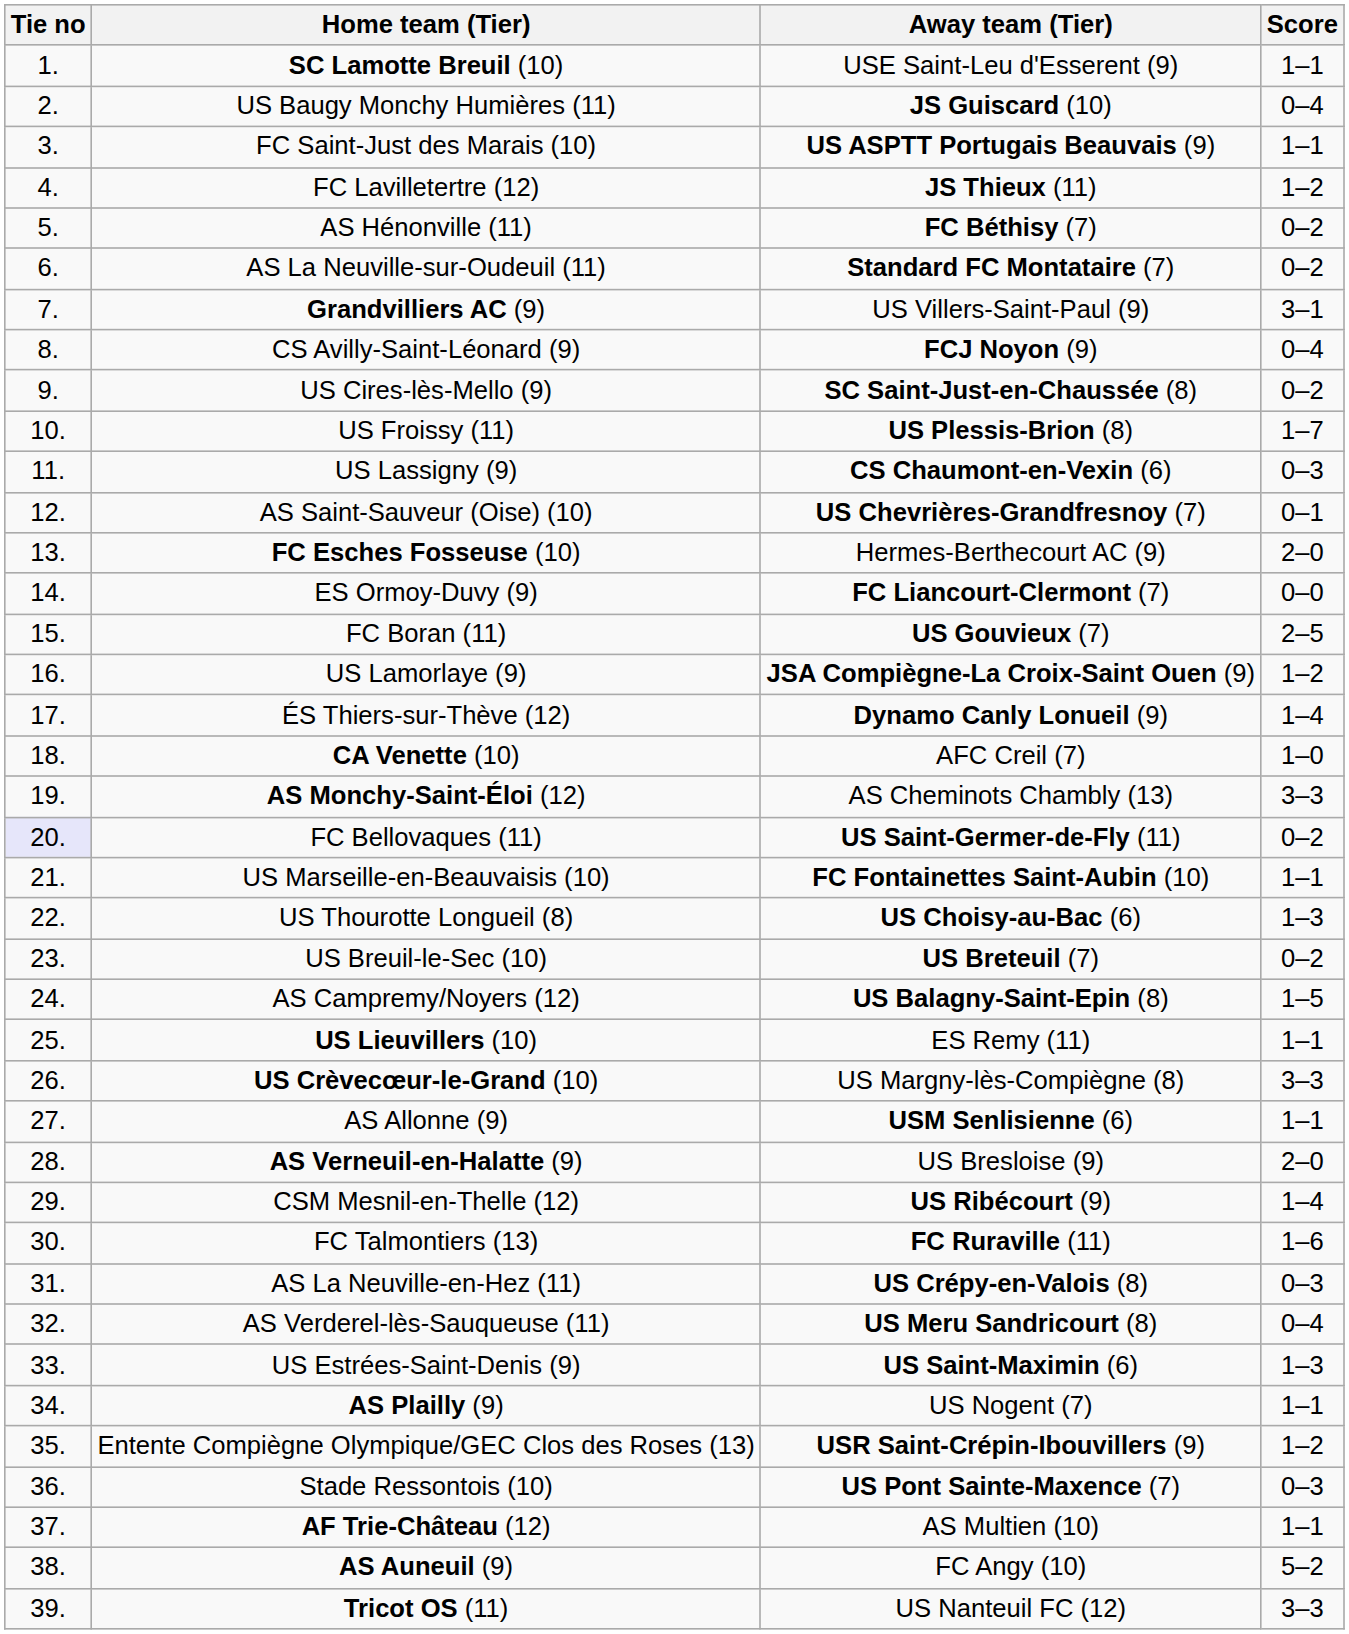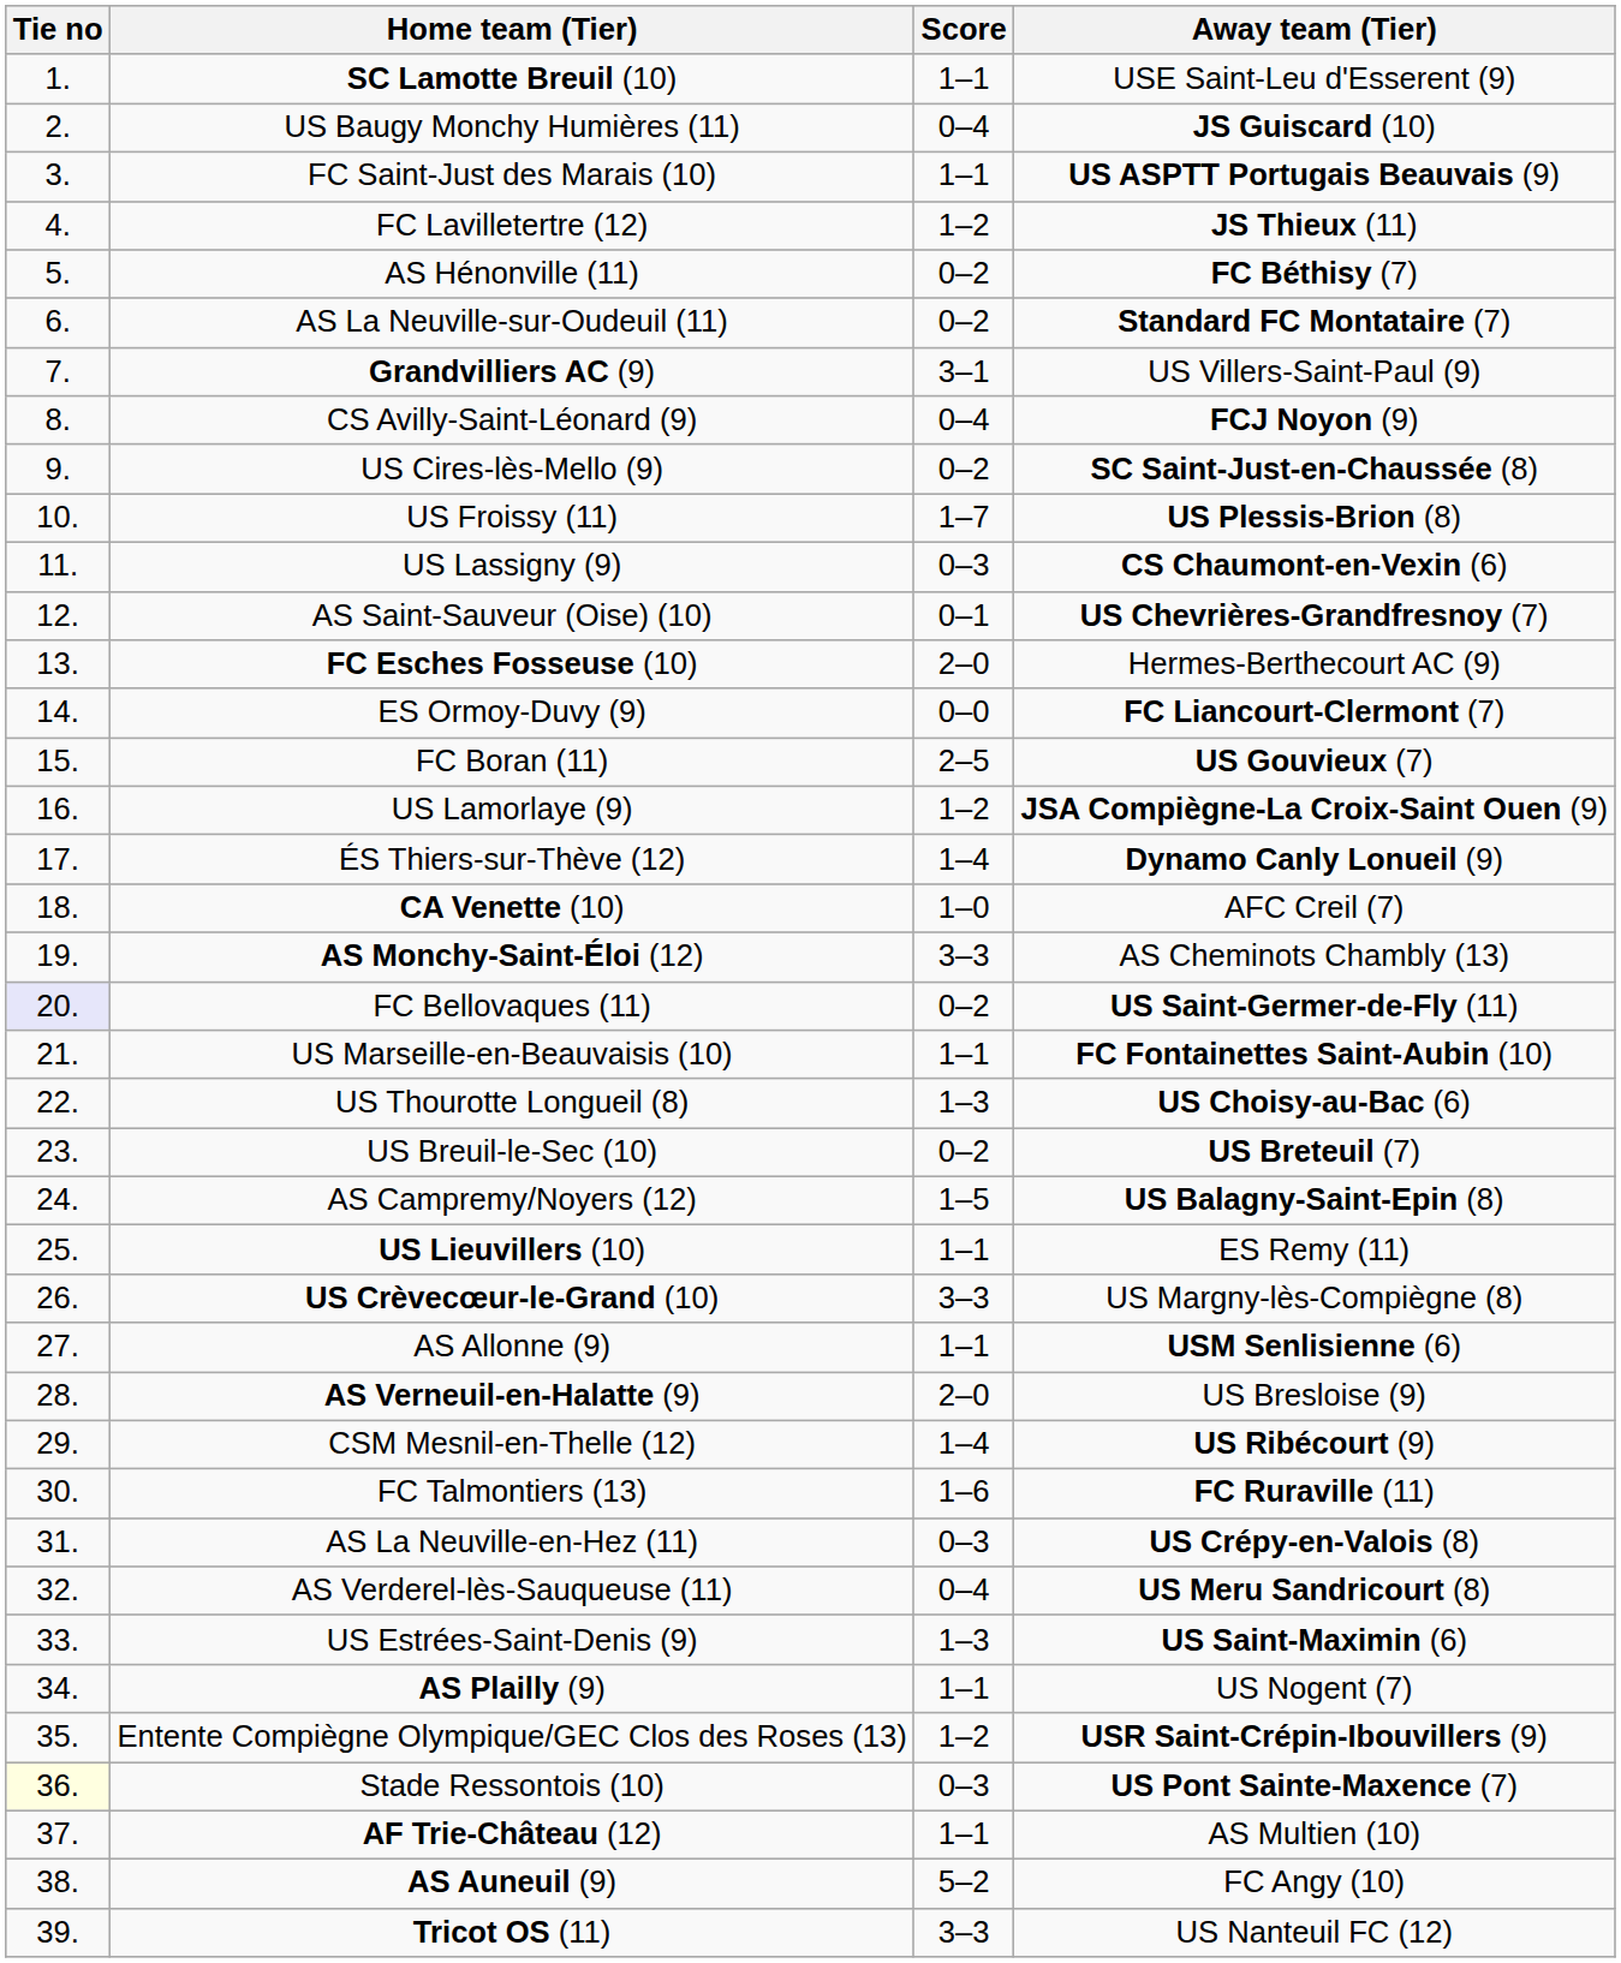 <table class="wikitable" style="text-align: center">
 <tr>
 <th>Tie no</th>
 <th>Home team (Tier)</th>
+<th>Score</th>
 <th>Away team (Tier)</th>
-<th>Score</th>
 </tr>
 <tr>
 <td>1.</td>
 <td><strong>SC Lamotte Breuil</strong> (10)</td>
+<td>1–1 </td>
 <td>USE Saint-Leu d'Esserent (9)</td>
-<td>1–1 </td>
 </tr>
 <tr>
 <td>2.</td>
 <td>US Baugy Monchy Humières (11)</td>
+<td>0–4</td>
 <td><strong>JS Guiscard</strong> (10)</td>
-<td>0–4</td>
 </tr>
 <tr>
 <td>3.</td>
 <td>FC Saint-Just des Marais (10)</td>
+<td>1–1 </td>
 <td><strong>US ASPTT Portugais Beauvais</strong> (9)</td>
-<td>1–1 </td>
 </tr>
 <tr>
 <td>4.</td>
 <td>FC Lavilletertre (12)</td>
+<td>1–2</td>
 <td><strong>JS Thieux</strong> (11)</td>
-<td>1–2</td>
 </tr>
 <tr>
 <td>5.</td>
 <td>AS Hénonville (11)</td>
+<td>0–2</td>
 <td><strong>FC Béthisy</strong> (7)</td>
-<td>0–2</td>
 </tr>
 <tr>
 <td>6.</td>
 <td>AS La Neuville-sur-Oudeuil (11)</td>
+<td>0–2</td>
 <td><strong>Standard FC Montataire</strong> (7)</td>
-<td>0–2</td>
 </tr>
 <tr>
 <td>7.</td>
 <td><strong>Grandvilliers AC</strong> (9)</td>
+<td>3–1</td>
 <td>US Villers-Saint-Paul (9)</td>
-<td>3–1</td>
 </tr>
 <tr>
 <td>8.</td>
 <td>CS Avilly-Saint-Léonard (9)</td>
+<td>0–4</td>
 <td><strong>FCJ Noyon</strong> (9)</td>
-<td>0–4</td>
 </tr>
 <tr>
 <td>9.</td>
 <td>US Cires-lès-Mello (9)</td>
+<td>0–2</td>
 <td><strong>SC Saint-Just-en-Chaussée</strong> (8)</td>
-<td>0–2</td>
 </tr>
 <tr>
 <td>10.</td>
 <td>US Froissy (11)</td>
+<td>1–7</td>
 <td><strong>US Plessis-Brion</strong> (8)</td>
-<td>1–7</td>
 </tr>
 <tr>
 <td>11.</td>
 <td>US Lassigny (9)</td>
+<td>0–3</td>
 <td><strong>CS Chaumont-en-Vexin</strong> (6)</td>
-<td>0–3</td>
 </tr>
 <tr>
 <td>12.</td>
 <td>AS Saint-Sauveur (Oise) (10)</td>
+<td>0–1</td>
 <td><strong>US Chevrières-Grandfresnoy</strong> (7)</td>
-<td>0–1</td>
 </tr>
 <tr>
 <td>13.</td>
 <td><strong>FC Esches Fosseuse</strong> (10)</td>
+<td>2–0</td>
 <td>Hermes-Berthecourt AC (9)</td>
-<td>2–0</td>
 </tr>
 <tr>
 <td>14.</td>
 <td>ES Ormoy-Duvy (9)</td>
+<td>0–0 </td>
 <td><strong>FC Liancourt-Clermont</strong> (7)</td>
-<td>0–0 </td>
 </tr>
 <tr>
 <td>15.</td>
 <td>FC Boran (11)</td>
+<td>2–5</td>
 <td><strong>US Gouvieux</strong> (7)</td>
-<td>2–5</td>
 </tr>
 <tr>
 <td>16.</td>
 <td>US Lamorlaye (9)</td>
+<td>1–2</td>
 <td><strong>JSA Compiègne-La Croix-Saint Ouen</strong> (9)</td>
-<td>1–2</td>
 </tr>
 <tr>
 <td>17.</td>
 <td>ÉS Thiers-sur-Thève (12)</td>
+<td>1–4</td>
 <td><strong>Dynamo Canly Lonueil</strong> (9)</td>
-<td>1–4</td>
 </tr>
 <tr>
 <td>18.</td>
 <td><strong>CA Venette</strong> (10)</td>
+<td>1–0</td>
 <td>AFC Creil (7)</td>
-<td>1–0</td>
 </tr>
 <tr>
 <td>19.</td>
 <td><strong>AS Monchy-Saint-Éloi</strong> (12)</td>
+<td>3–3 </td>
 <td>AS Cheminots Chambly (13)</td>
-<td>3–3 </td>
 </tr>
 <tr>
 <td style="background: lavender;">20.</td>
 <td>FC Bellovaques (11)</td>
+<td>0–2</td>
 <td><strong>US Saint-Germer-de-Fly</strong> (11)</td>
-<td>0–2</td>
 </tr>
 <tr>
 <td>21.</td>
 <td>US Marseille-en-Beauvaisis (10)</td>
+<td>1–1 </td>
 <td><strong>FC Fontainettes Saint-Aubin</strong> (10)</td>
-<td>1–1 </td>
 </tr>
 <tr>
 <td>22.</td>
 <td>US Thourotte Longueil (8)</td>
+<td>1–3</td>
 <td><strong>US Choisy-au-Bac</strong> (6)</td>
-<td>1–3</td>
 </tr>
 <tr>
 <td>23.</td>
 <td>US Breuil-le-Sec (10)</td>
+<td>0–2</td>
 <td><strong>US Breteuil</strong> (7)</td>
-<td>0–2</td>
 </tr>
 <tr>
 <td>24.</td>
 <td>AS Campremy/Noyers (12)</td>
+<td>1–5</td>
 <td><strong>US Balagny-Saint-Epin</strong> (8)</td>
-<td>1–5</td>
 </tr>
 <tr>
 <td>25.</td>
 <td><strong>US Lieuvillers</strong> (10)</td>
+<td>1–1 </td>
 <td>ES Remy (11)</td>
-<td>1–1 </td>
 </tr>
 <tr>
 <td>26.</td>
 <td><strong>US Crèvecœur-le-Grand</strong> (10)</td>
+<td>3–3 </td>
 <td>US Margny-lès-Compiègne (8)</td>
-<td>3–3 </td>
 </tr>
 <tr>
 <td>27.</td>
 <td>AS Allonne (9)</td>
+<td>1–1 </td>
 <td><strong>USM Senlisienne</strong> (6)</td>
-<td>1–1 </td>
 </tr>
 <tr>
 <td>28.</td>
 <td><strong>AS Verneuil-en-Halatte</strong> (9)</td>
+<td>2–0</td>
 <td>US Bresloise (9)</td>
-<td>2–0</td>
 </tr>
 <tr>
 <td>29.</td>
 <td>CSM Mesnil-en-Thelle (12)</td>
+<td>1–4</td>
 <td><strong>US Ribécourt</strong> (9)</td>
-<td>1–4</td>
 </tr>
 <tr>
 <td>30.</td>
 <td>FC Talmontiers (13)</td>
+<td>1–6</td>
 <td><strong>FC Ruraville</strong> (11)</td>
-<td>1–6</td>
 </tr>
 <tr>
 <td>31.</td>
 <td>AS La Neuville-en-Hez (11)</td>
+<td>0–3</td>
 <td><strong>US Crépy-en-Valois</strong> (8)</td>
-<td>0–3</td>
 </tr>
 <tr>
 <td>32.</td>
 <td>AS Verderel-lès-Sauqueuse (11)</td>
+<td>0–4</td>
 <td><strong>US Meru Sandricourt</strong> (8)</td>
-<td>0–4</td>
 </tr>
 <tr>
 <td>33.</td>
 <td>US Estrées-Saint-Denis (9)</td>
+<td>1–3</td>
 <td><strong>US Saint-Maximin</strong> (6)</td>
-<td>1–3</td>
 </tr>
 <tr>
 <td>34.</td>
 <td><strong>AS Plailly</strong> (9)</td>
+<td>1–1 </td>
 <td>US Nogent (7)</td>
-<td>1–1 </td>
 </tr>
 <tr>
 <td>35.</td>
 <td>Entente Compiègne Olympique/GEC Clos des Roses (13)</td>
+<td>1–2</td>
 <td><strong>USR Saint-Crépin-Ibouvillers</strong> (9)</td>
-<td>1–2</td>
 </tr>
 <tr>
-<td>36.</td>
+<td style="background: lightyellow;">36.</td>
 <td>Stade Ressontois (10)</td>
+<td>0–3</td>
 <td><strong>US Pont Sainte-Maxence</strong> (7)</td>
-<td>0–3</td>
 </tr>
 <tr>
 <td>37.</td>
 <td><strong>AF Trie-Château</strong> (12)</td>
+<td>1–1 </td>
 <td>AS Multien (10)</td>
-<td>1–1 </td>
 </tr>
 <tr>
 <td>38.</td>
 <td><strong>AS Auneuil</strong> (9)</td>
+<td>5–2</td>
 <td>FC Angy (10)</td>
-<td>5–2</td>
 </tr>
 <tr>
 <td>39.</td>
 <td><strong>Tricot OS</strong> (11)</td>
+<td>3–3 </td>
 <td>US Nanteuil FC (12)</td>
-<td>3–3 </td>
 </tr>
 </table>
